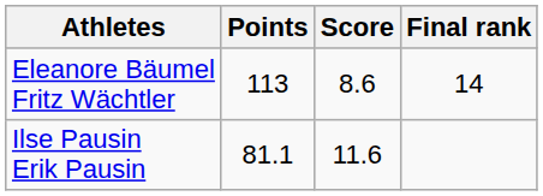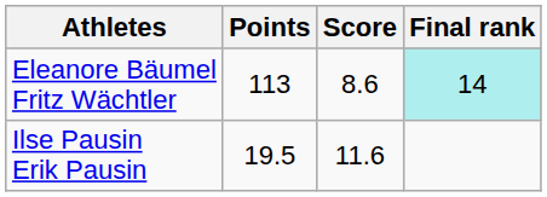 <table class="wikitable" border="1" style="font-size:90%">
 <tr>
 <th>Athletes</th>
 <th>Points</th>
 <th>Score</th>
 <th>Final rank</th>
 </tr>
 <tr align=center>
 <td align=left><a href='#'>Eleanore Bäumel</a><br><a href='#'>Fritz Wächtler</a></td>
 <td>113</td>
 <td>8.6</td>
-<td>14</td>
+<td style="background: paleturquoise;">14</td>
 </tr>
 <tr align=center>
 <td align=left><a href='#'>Ilse Pausin</a><br><a href='#'>Erik Pausin</a></td>
-<td>81.1</td>
+<td>19.5</td>
 <td>11.6</td>
 <td></td>
 </tr>
 </table>
